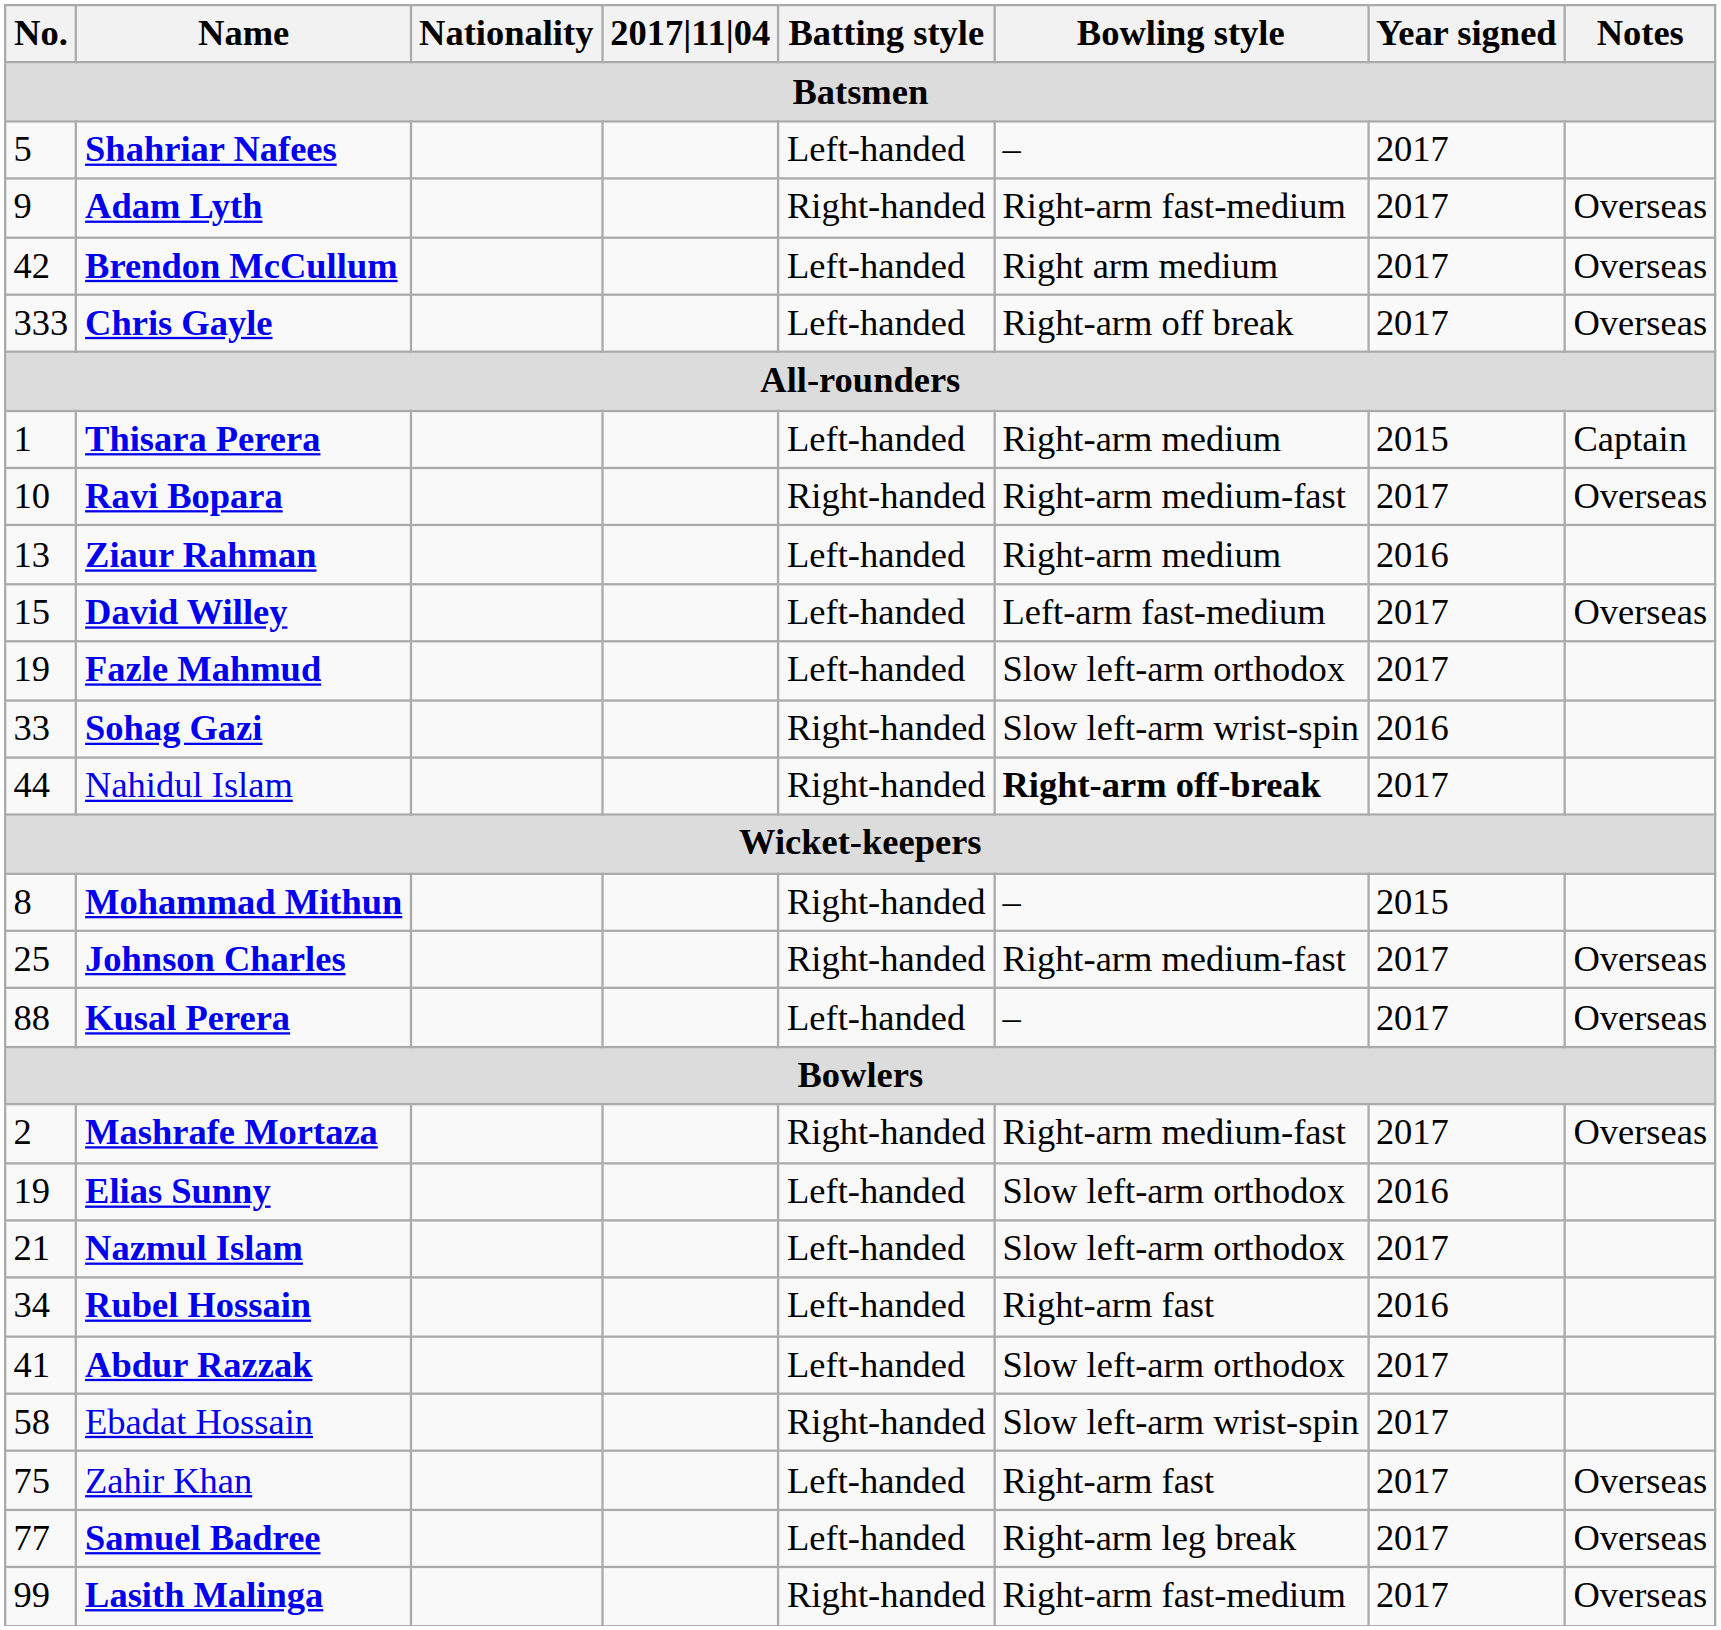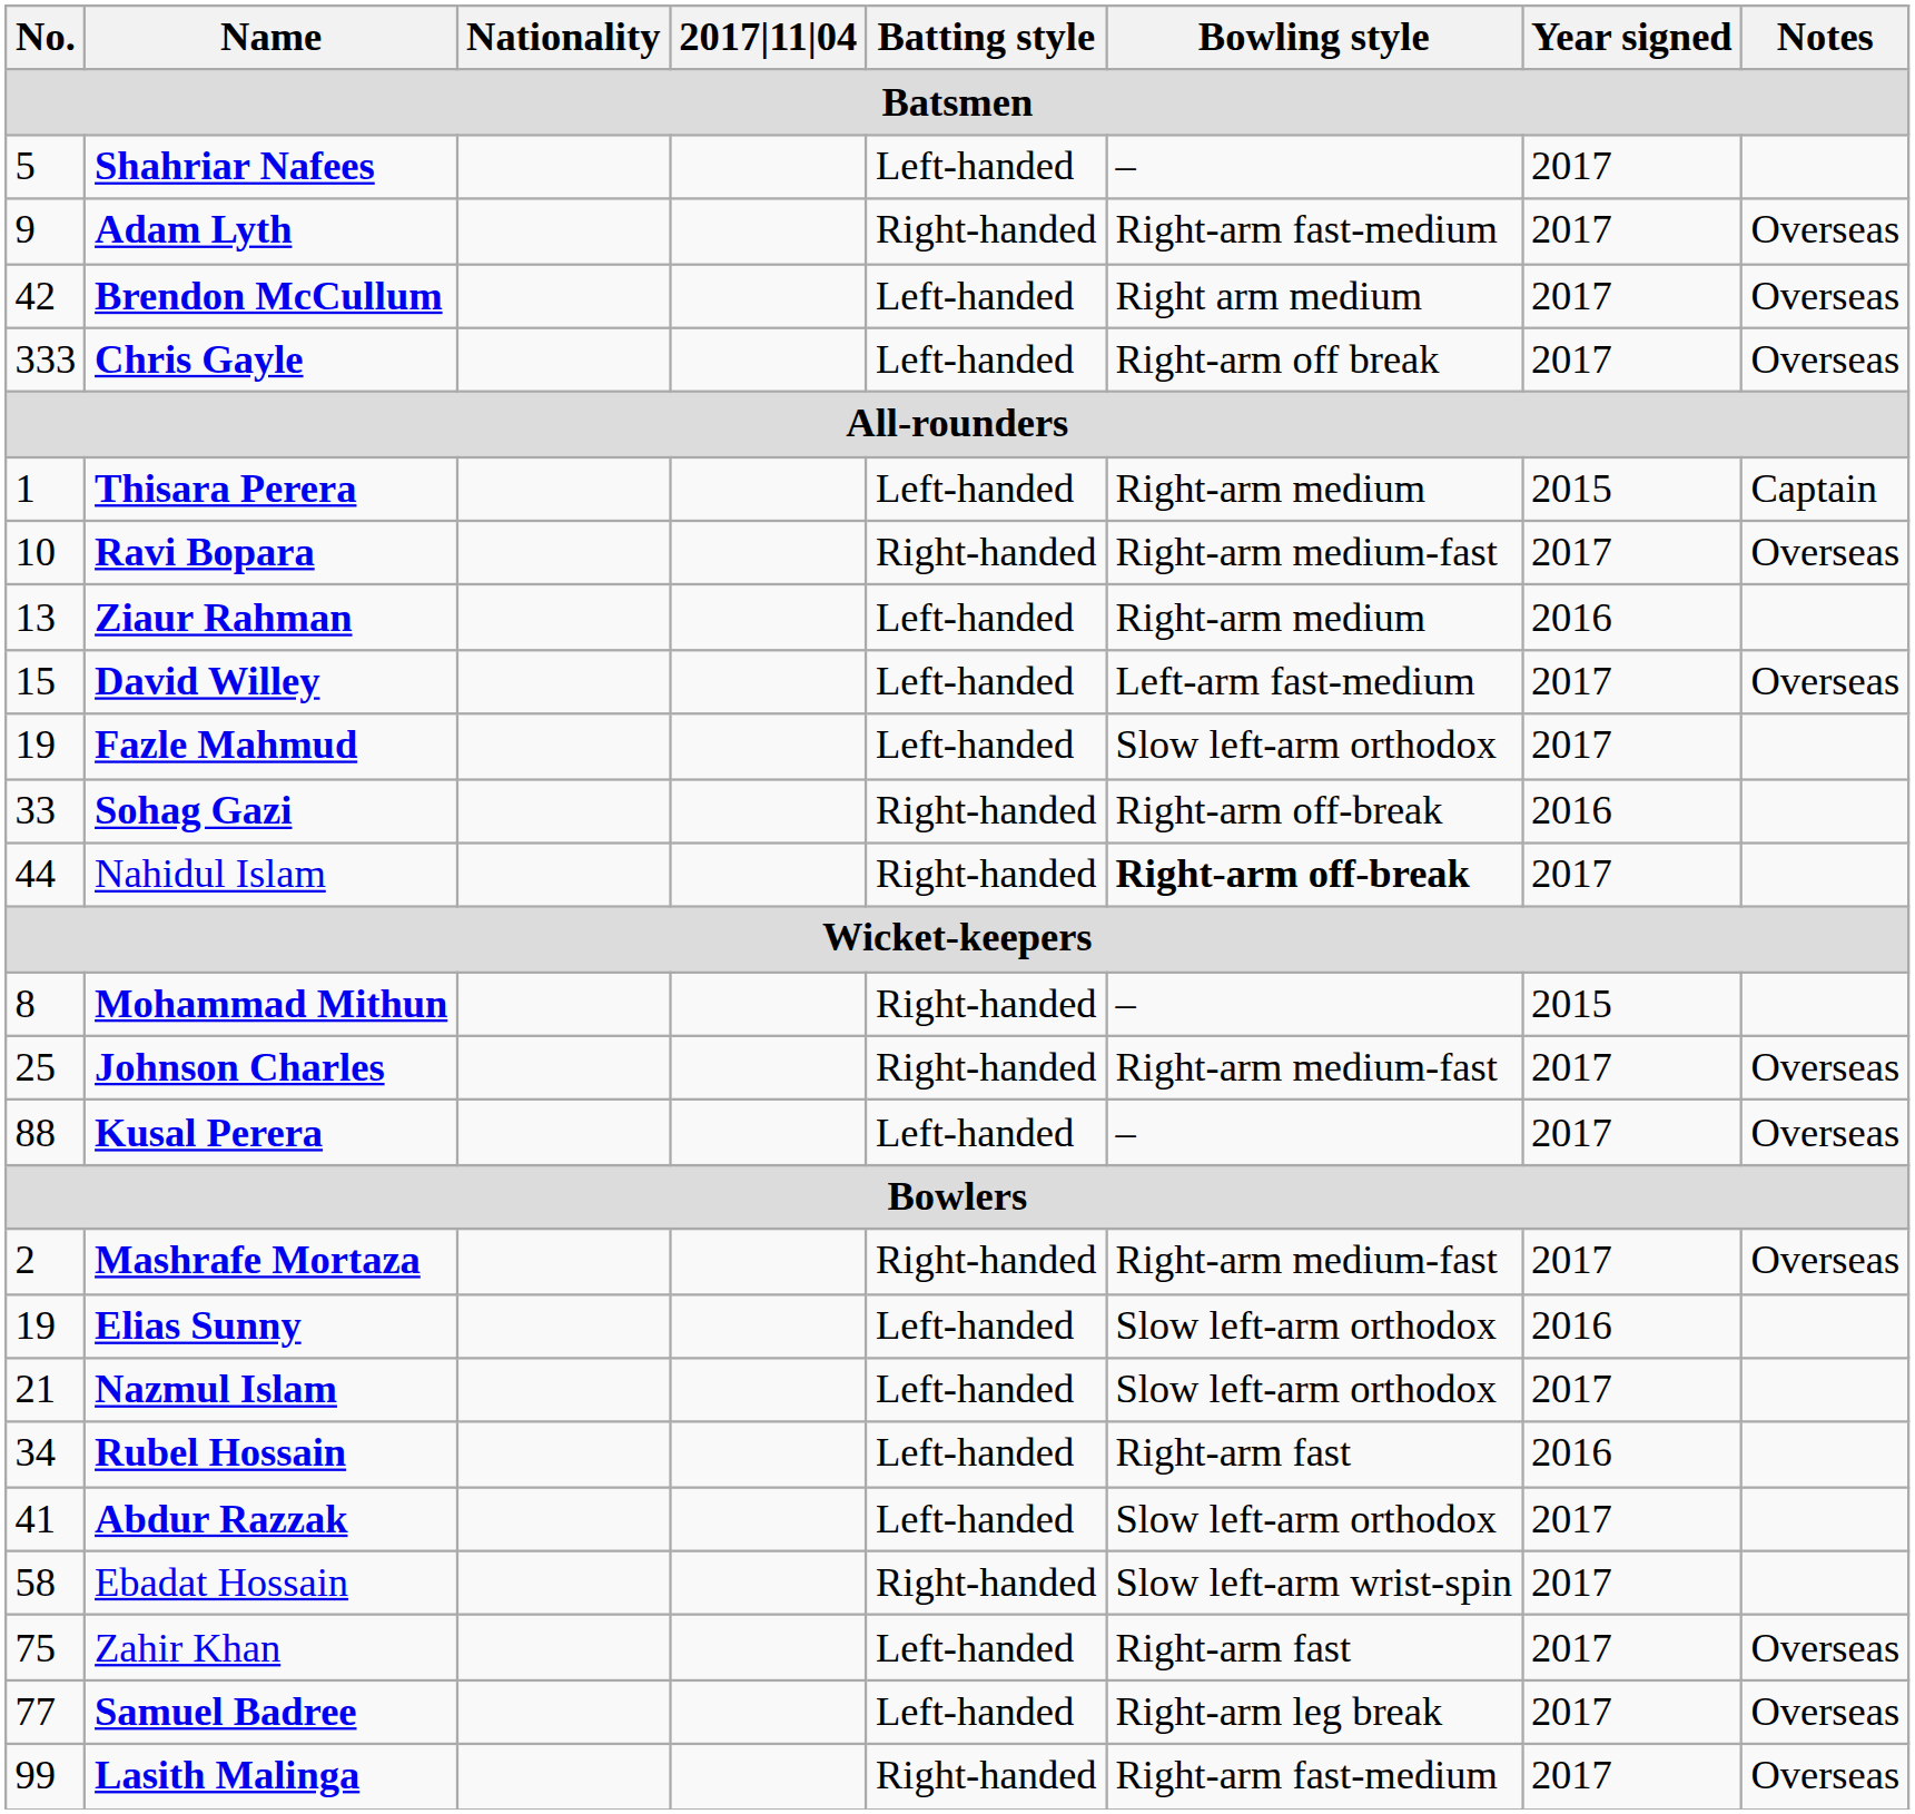 <table class="wikitable">
 <tr>
 <th>No.</th>
 <th>Name</th>
 <th>Nationality</th>
 <th birth date and age2>2017|11|04</th>
 <th>Batting style</th>
 <th>Bowling style</th>
 <th>Year signed</th>
 <th>Notes</th>
 </tr>
 <tr>
 <th colspan="9"  style="background:#dcdcdc; text-align:center;">Batsmen</th>
 </tr>
 <tr>
 <td>5</td>
 <td><strong><a href='#'>Shahriar Nafees</a></strong></td>
 <td></td>
 <td></td>
 <td>Left-handed</td>
 <td>–</td>
 <td>2017</td>
 <td></td>
 </tr>
 <tr>
 <td>9</td>
 <td><strong><a href='#'>Adam Lyth</a></strong></td>
 <td></td>
 <td></td>
 <td>Right-handed</td>
 <td>Right-arm fast-medium</td>
 <td>2017</td>
 <td>Overseas</td>
 </tr>
 <tr>
 <td>42</td>
 <td><strong><a href='#'>Brendon McCullum</a></strong></td>
 <td></td>
 <td></td>
 <td>Left-handed</td>
 <td>Right arm medium</td>
 <td>2017</td>
 <td>Overseas</td>
 </tr>
 <tr>
 <td>333</td>
 <td><strong><a href='#'>Chris Gayle</a></strong></td>
 <td></td>
 <td></td>
 <td>Left-handed</td>
 <td>Right-arm off break</td>
 <td>2017</td>
 <td>Overseas</td>
 </tr>
 <tr>
 <th colspan="9"  style="background:#dcdcdc; text-align:center;">All-rounders</th>
 </tr>
 <tr>
 <td>1</td>
 <td><strong><a href='#'>Thisara Perera</a></strong></td>
 <td></td>
 <td></td>
 <td>Left-handed</td>
 <td>Right-arm medium</td>
 <td>2015</td>
 <td>Captain</td>
 </tr>
 <tr>
 <td>10</td>
 <td><strong><a href='#'>Ravi Bopara</a></strong></td>
 <td></td>
 <td></td>
 <td>Right-handed</td>
 <td>Right-arm medium-fast</td>
 <td>2017</td>
 <td>Overseas</td>
 </tr>
 <tr>
 <td>13</td>
 <td><strong><a href='#'>Ziaur Rahman</a></strong></td>
 <td></td>
 <td></td>
 <td>Left-handed</td>
 <td>Right-arm medium</td>
 <td>2016</td>
 <td></td>
 </tr>
 <tr>
 <td>15</td>
 <td><strong><a href='#'>David Willey</a></strong></td>
 <td></td>
 <td></td>
 <td>Left-handed</td>
 <td>Left-arm fast-medium</td>
 <td>2017</td>
 <td>Overseas</td>
 </tr>
 <tr>
 <td>19</td>
 <td><strong><a href='#'>Fazle Mahmud</a></strong></td>
 <td></td>
 <td></td>
 <td>Left-handed</td>
 <td>Slow left-arm orthodox</td>
 <td>2017</td>
 <td></td>
 </tr>
 <tr>
 <td>33</td>
 <td><strong><a href='#'>Sohag Gazi</a></strong></td>
 <td></td>
 <td></td>
 <td>Right-handed</td>
-<td>Slow left-arm wrist-spin</td>
+<td>Right-arm off-break</td>
 <td>2016</td>
 <td></td>
 </tr>
 <tr>
 <td>44</td>
 <td><a href='#'>Nahidul Islam</a></td>
 <td></td>
 <td></td>
 <td>Right-handed</td>
 <td><strong>Right-arm off-break</strong></td>
 <td>2017</td>
 <td></td>
 </tr>
 <tr>
 <th colspan="9"  style="background:#dcdcdc; text-align:center;">Wicket-keepers</th>
 </tr>
 <tr>
 <td>8</td>
 <td><strong><a href='#'>Mohammad Mithun</a></strong></td>
 <td></td>
 <td></td>
 <td>Right-handed</td>
 <td>–</td>
 <td>2015</td>
 <td></td>
 </tr>
 <tr>
 <td>25</td>
 <td><strong><a href='#'>Johnson Charles</a></strong></td>
 <td></td>
 <td></td>
 <td>Right-handed</td>
 <td>Right-arm medium-fast</td>
 <td>2017</td>
 <td>Overseas</td>
 </tr>
 <tr>
 <td>88</td>
 <td><strong><a href='#'>Kusal Perera</a></strong></td>
 <td></td>
 <td></td>
 <td>Left-handed</td>
 <td>–</td>
 <td>2017</td>
 <td>Overseas</td>
 </tr>
 <tr>
 <th colspan="9"  style="background:#dcdcdc; text-align:center;">Bowlers</th>
 </tr>
 <tr>
 <td>2</td>
 <td><strong><a href='#'>Mashrafe Mortaza</a></strong></td>
 <td></td>
 <td></td>
 <td>Right-handed</td>
 <td>Right-arm medium-fast</td>
 <td>2017</td>
 <td>Overseas</td>
 </tr>
 <tr>
 <td>19</td>
 <td><strong><a href='#'>Elias Sunny</a></strong></td>
 <td></td>
 <td></td>
 <td>Left-handed</td>
 <td>Slow left-arm orthodox</td>
 <td>2016</td>
 <td></td>
 </tr>
 <tr>
 <td>21</td>
 <td><strong><a href='#'>Nazmul Islam</a></strong></td>
 <td></td>
 <td></td>
 <td>Left-handed</td>
 <td>Slow left-arm orthodox</td>
 <td>2017</td>
 <td></td>
 </tr>
 <tr>
 <td>34</td>
 <td><strong><a href='#'>Rubel Hossain</a></strong></td>
 <td></td>
 <td></td>
 <td>Left-handed</td>
 <td>Right-arm fast</td>
 <td>2016</td>
 <td></td>
 </tr>
 <tr>
 <td>41</td>
 <td><strong><a href='#'>Abdur Razzak</a></strong></td>
 <td></td>
 <td></td>
 <td>Left-handed</td>
 <td>Slow left-arm orthodox</td>
 <td>2017</td>
 <td></td>
 </tr>
 <tr>
 <td>58</td>
 <td><a href='#'>Ebadat Hossain</a></td>
 <td></td>
 <td></td>
 <td>Right-handed</td>
 <td>Slow left-arm wrist-spin</td>
 <td>2017</td>
 <td></td>
 </tr>
 <tr>
 <td>75</td>
 <td><a href='#'>Zahir Khan</a></td>
 <td></td>
 <td></td>
 <td>Left-handed</td>
 <td>Right-arm fast</td>
 <td>2017</td>
 <td>Overseas</td>
 </tr>
 <tr>
 <td>77</td>
 <td><strong><a href='#'>Samuel Badree</a></strong></td>
 <td></td>
 <td></td>
 <td>Left-handed</td>
 <td>Right-arm leg break</td>
 <td>2017</td>
 <td>Overseas</td>
 </tr>
 <tr>
 <td>99</td>
 <td><strong><a href='#'>Lasith Malinga</a></strong></td>
 <td></td>
 <td></td>
 <td>Right-handed</td>
 <td>Right-arm fast-medium</td>
 <td>2017</td>
 <td>Overseas</td>
 </tr>
 </table>
